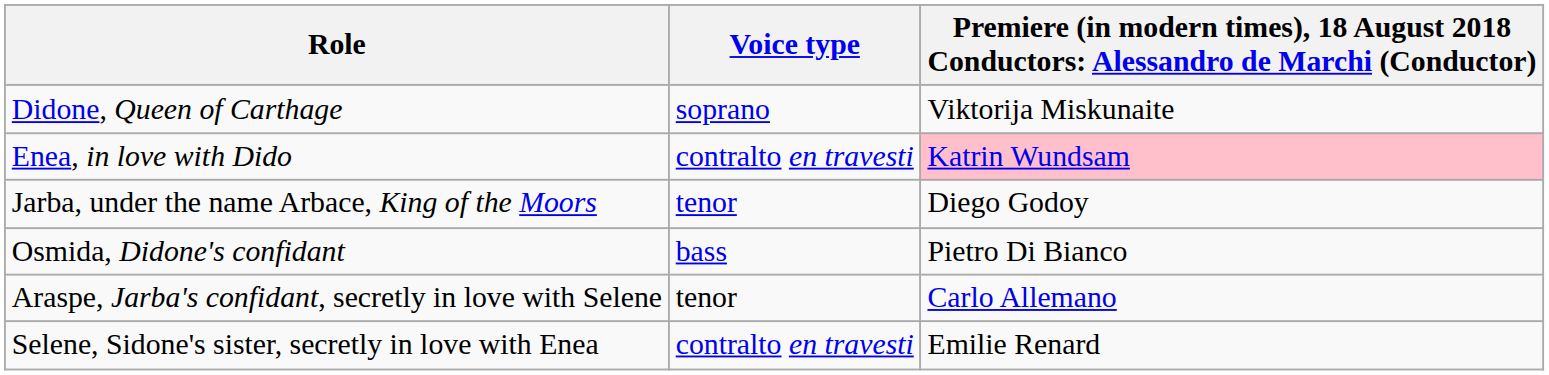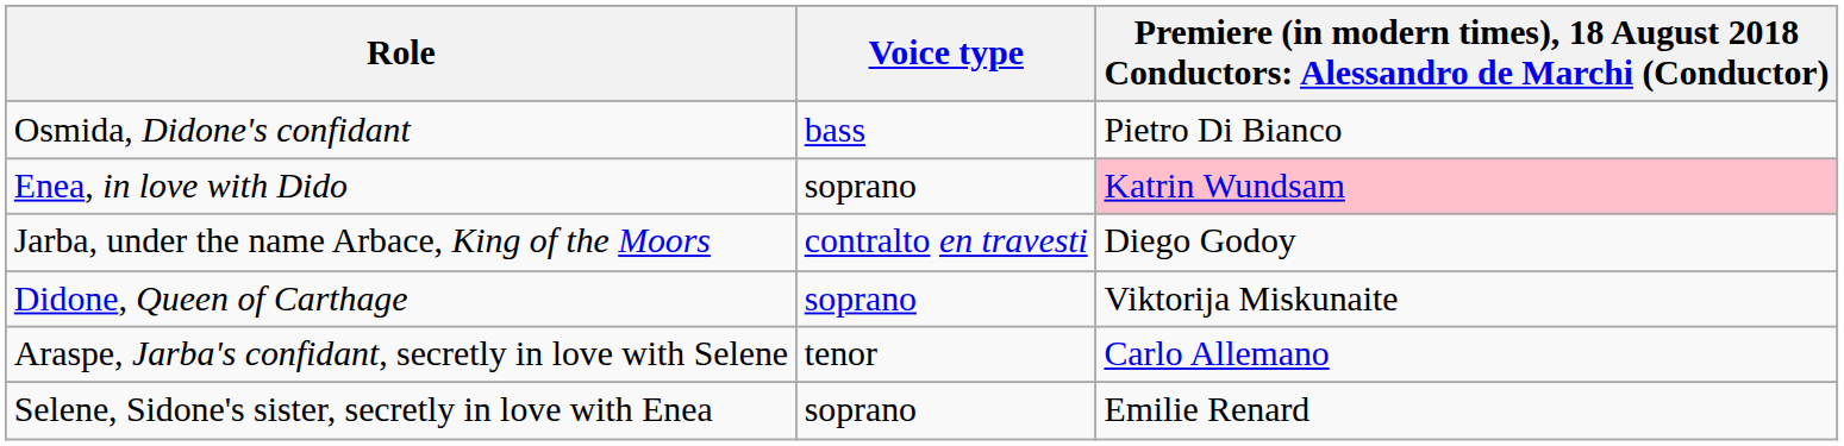 <table class="wikitable">
 <tr>
 <th>Role</th>
 <th><a href='#'>Voice type</a></th>
 <th>Premiere (in modern times), 18 August 2018<br>Conductors: <a href='#'>Alessandro de Marchi</a> (Conductor)<br></th>
 </tr>
 <tr>
-<td><a href='#'>Didone</a>, <em>Queen of Carthage</em></td>
-<td><a href='#'>soprano</a></td>
-<td>Viktorija Miskunaite</td>
+<td>Osmida, <em>Didone's confidant</em></td>
+<td><a href='#'>bass</a></td>
+<td>Pietro Di Bianco</td>
 </tr>
 <tr>
 <td><a href='#'>Enea</a>, <em>in love with Dido</em></td>
-<td><a href='#'>contralto</a> <em><a href='#'>en travesti</a></em></td>
+<td>soprano</td>
 <td style="background: pink;"><a href='#'>Katrin Wundsam</a></td>
 </tr>
 <tr>
 <td>Jarba, under the name Arbace, <em>King of the <a href='#'>Moors</a></em></td>
-<td><a href='#'>tenor</a></td>
+<td><a href='#'>contralto</a> <em><a href='#'>en travesti</a></em></td>
 <td>Diego Godoy</td>
 </tr>
 <tr>
-<td>Osmida, <em>Didone's confidant</em></td>
-<td><a href='#'>bass</a></td>
-<td>Pietro Di Bianco</td>
+<td><a href='#'>Didone</a>, <em>Queen of Carthage</em></td>
+<td><a href='#'>soprano</a></td>
+<td>Viktorija Miskunaite</td>
 </tr>
 <tr>
 <td>Araspe, <em>Jarba's confidant</em>, secretly in love with Selene</td>
 <td>tenor</td>
 <td><a href='#'>Carlo Allemano</a></td>
 </tr>
 <tr>
 <td>Selene, Sidone's sister, secretly in love with Enea</td>
-<td><a href='#'>contralto</a> <em><a href='#'>en travesti</a></em></td>
+<td>soprano</td>
 <td>Emilie Renard</td>
 </tr>
 </table>
